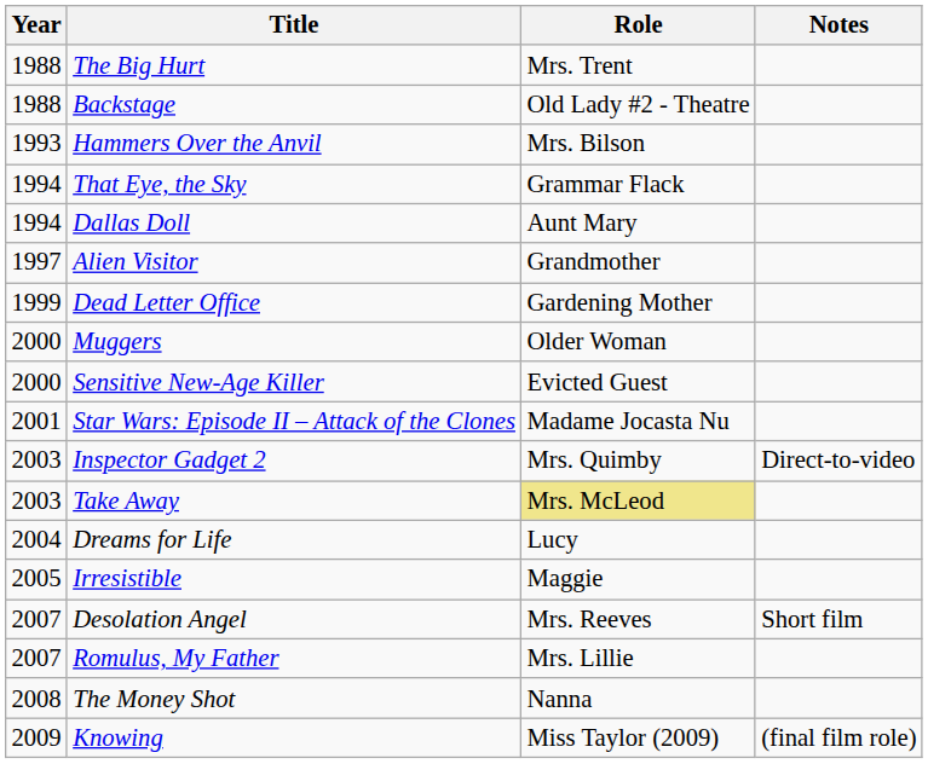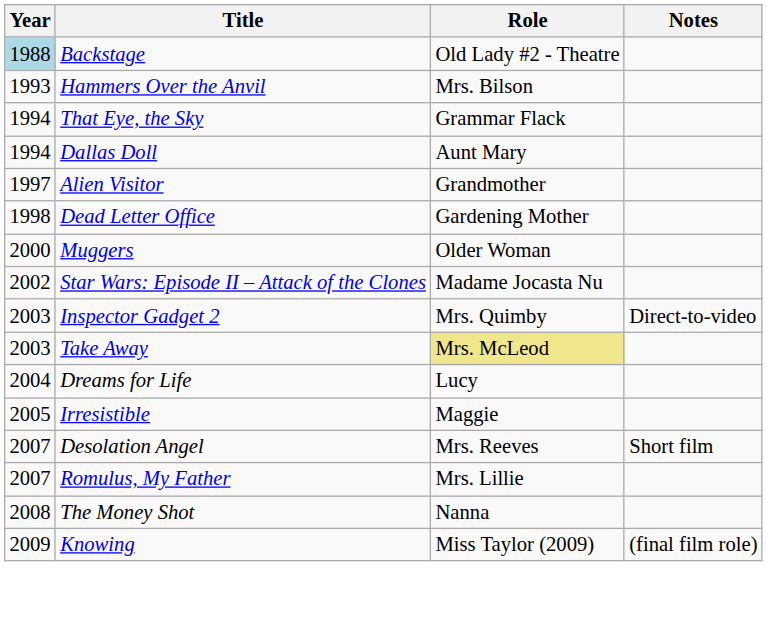 <table class="wikitable sortable">
 <tr>
 <th>Year</th>
 <th>Title</th>
 <th>Role</th>
 <th>Notes</th>
 </tr>
 <tr>
-<td>1988</td>
-<td><em><a href='#'>The Big Hurt</a></em></td>
-<td>Mrs. Trent</td>
-<td></td>
-</tr>
-<tr>
-<td>1988</td>
+<td style="background: lightblue;">1988</td>
 <td><em><a href='#'>Backstage</a></em></td>
 <td>Old Lady #2 - Theatre</td>
 <td></td>
 </tr>
 <tr>
 <td>1993</td>
 <td><em><a href='#'>Hammers Over the Anvil</a></em></td>
 <td>Mrs. Bilson</td>
 <td></td>
 </tr>
 <tr>
 <td>1994</td>
 <td><em><a href='#'>That Eye, the Sky</a></em></td>
 <td>Grammar Flack</td>
 <td></td>
 </tr>
 <tr>
 <td>1994</td>
 <td><em><a href='#'>Dallas Doll</a></em></td>
 <td>Aunt Mary</td>
 <td></td>
 </tr>
 <tr>
 <td>1997</td>
 <td><em><a href='#'>Alien Visitor</a></em></td>
 <td>Grandmother</td>
 <td></td>
 </tr>
 <tr>
-<td>1999</td>
+<td>1998</td>
 <td><em><a href='#'>Dead Letter Office</a></em></td>
 <td>Gardening Mother</td>
 <td></td>
 </tr>
 <tr>
 <td>2000</td>
 <td><em><a href='#'>Muggers</a></em></td>
 <td>Older Woman</td>
 <td></td>
 </tr>
 <tr>
-<td>2000</td>
-<td><em><a href='#'>Sensitive New-Age Killer</a></em></td>
-<td>Evicted Guest</td>
-<td></td>
-</tr>
-<tr>
-<td>2001</td>
+<td>2002</td>
 <td><em><a href='#'>Star Wars: Episode II – Attack of the Clones</a></em></td>
 <td>Madame Jocasta Nu</td>
 <td></td>
 </tr>
 <tr>
 <td>2003</td>
 <td><em><a href='#'>Inspector Gadget 2</a></em></td>
 <td>Mrs. Quimby</td>
 <td>Direct-to-video</td>
 </tr>
 <tr>
 <td>2003</td>
 <td><em><a href='#'>Take Away</a></em></td>
 <td style="background: khaki;">Mrs. McLeod</td>
 <td></td>
 </tr>
 <tr>
 <td>2004</td>
 <td><em>Dreams for Life</em></td>
 <td>Lucy</td>
 <td></td>
 </tr>
 <tr>
 <td>2005</td>
 <td><em><a href='#'>Irresistible</a></em></td>
 <td>Maggie</td>
 <td></td>
 </tr>
 <tr>
 <td>2007</td>
 <td><em>Desolation Angel</em></td>
 <td>Mrs. Reeves</td>
 <td>Short film</td>
 </tr>
 <tr>
 <td>2007</td>
 <td><em><a href='#'>Romulus, My Father</a></em></td>
 <td>Mrs. Lillie</td>
 <td></td>
 </tr>
 <tr>
 <td>2008</td>
 <td><em>The Money Shot</em></td>
 <td>Nanna</td>
 <td></td>
 </tr>
 <tr>
 <td>2009</td>
 <td><em><a href='#'>Knowing</a></em></td>
 <td>Miss Taylor (2009)</td>
 <td>(final film role)</td>
 </tr>
 </table>
